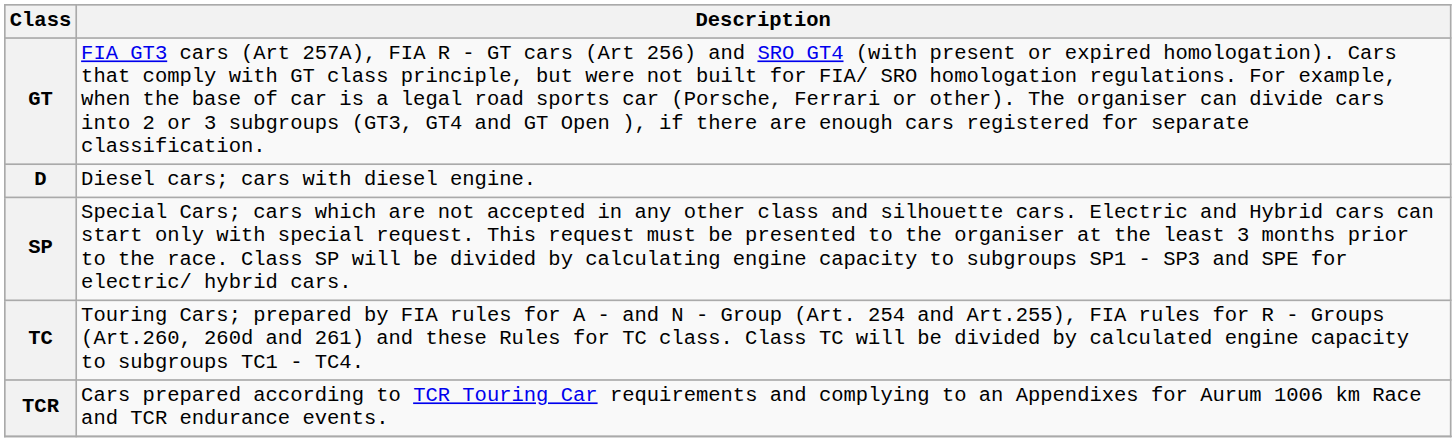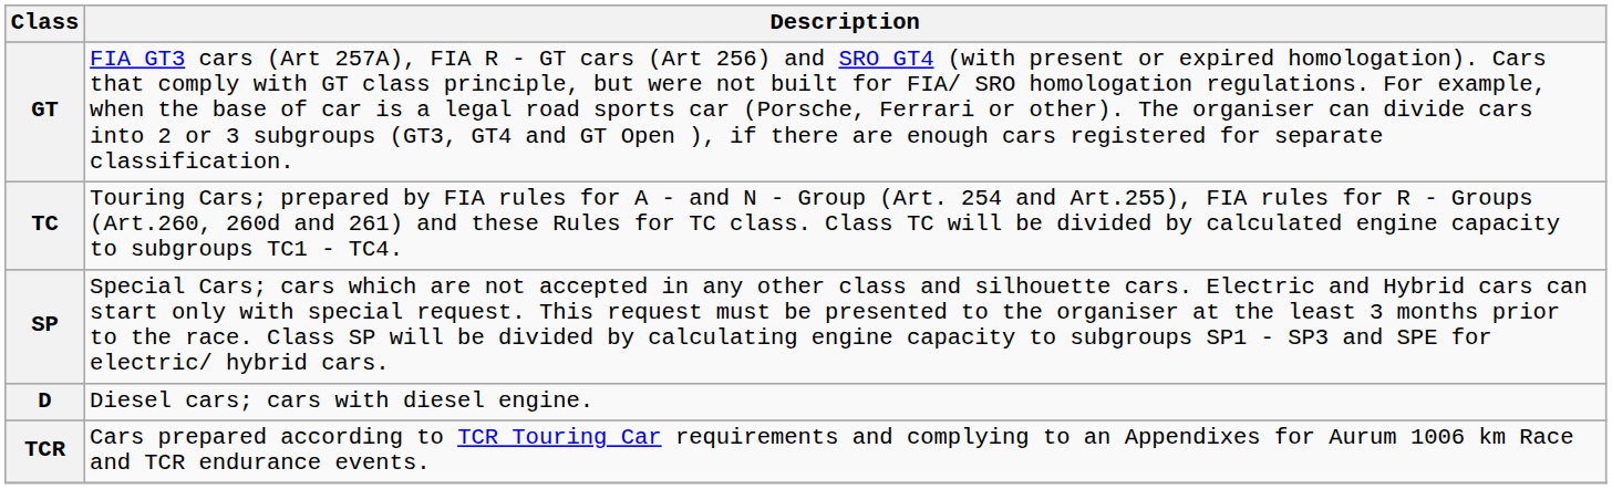 <table class="wikitable" style="font-size: 95%;">
 <tr>
 <th>Class</th>
 <th>Description</th>
 </tr>
 <tr>
 <th>GT</th>
 <td><a href='#'>FIA GT3</a> cars (Art 257A), FIA R - GT cars (Art 256) and <a href='#'>SRO GT4</a> (with present or expired homologation). Cars that comply with GT class principle, but were not built for FIA/ SRO homologation regulations. For example, when the base of car is a legal road sports car (Porsche, Ferrari or other). The organiser can divide cars into 2 or 3 subgroups (GT3, GT4 and GT Open ), if there are enough cars registered for separate classification.</td>
 </tr>
 <tr>
-<th>D</th>
-<td>Diesel cars; cars with diesel engine.</td>
+<th>TC</th>
+<td>Touring Cars; prepared by FIA rules for A - and N - Group (Art. 254 and Art.255), FIA rules for R - Groups (Art.260, 260d and 261) and these Rules for TC class. Class TC will be divided by calculated engine capacity to subgroups TC1 - TC4.</td>
 </tr>
 <tr>
 <th>SP</th>
 <td>Special Cars; cars which are not accepted in any other class and silhouette cars. Electric and Hybrid cars can start only with special request. This request must be presented to the organiser at the least 3 months prior to the race. Class SP will be divided by calculating engine capacity to subgroups SP1 - SP3 and SPE for electric/ hybrid cars.</td>
 </tr>
 <tr>
-<th>TC</th>
-<td>Touring Cars; prepared by FIA rules for A - and N - Group (Art. 254 and Art.255), FIA rules for R - Groups (Art.260, 260d and 261) and these Rules for TC class. Class TC will be divided by calculated engine capacity to subgroups TC1 - TC4.</td>
+<th>D</th>
+<td>Diesel cars; cars with diesel engine.</td>
 </tr>
 <tr>
 <th>TCR</th>
 <td>Cars prepared according to <a href='#'>TCR Touring Car</a> requirements and complying to an Appendixes for Aurum 1006 km Race and TCR endurance events.</td>
 </tr>
 <tr>
 </tr>
 </table>
